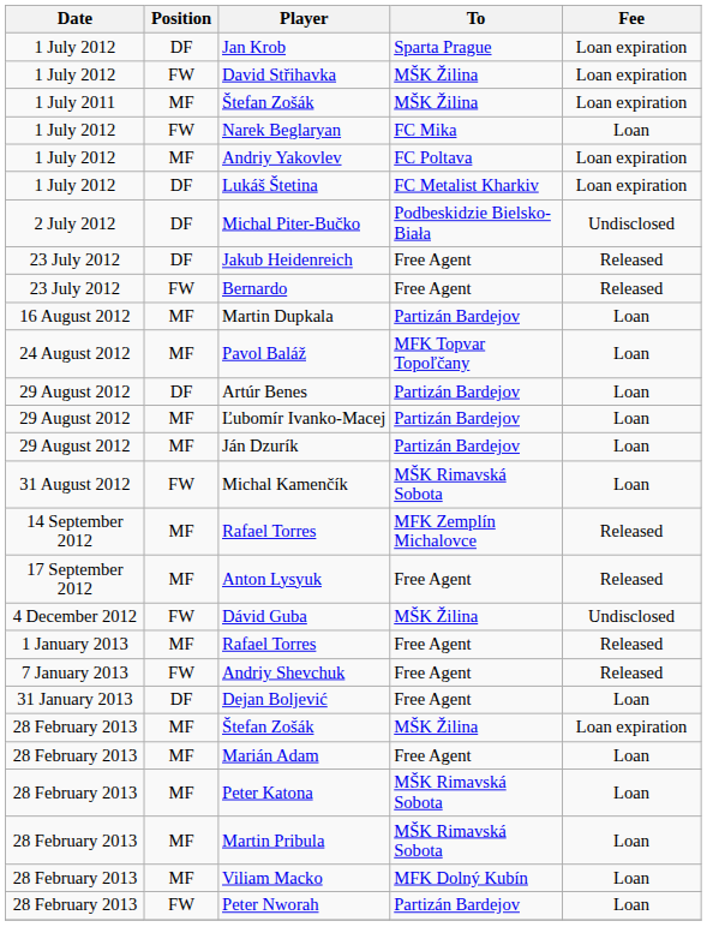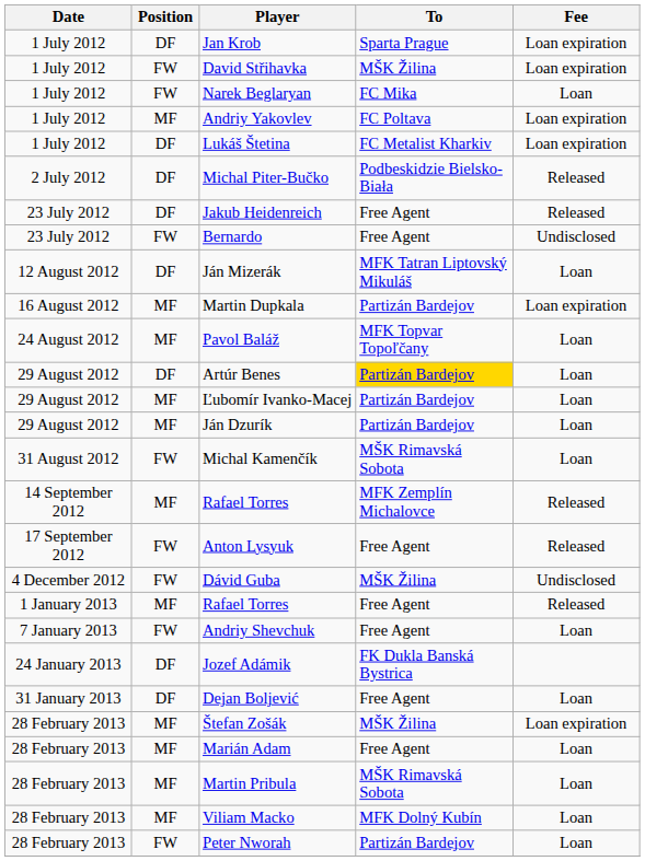 <table class="wikitable" style="text-align: center;">
 <tr>
 <th width=120>Date</th>
 <th width=60>Position</th>
 <th width=150>Player</th>
 <th width=150>To</th>
 <th width=120>Fee</th>
 </tr>
 <tr>
 <td>1 July 2012</td>
 <td>DF</td>
 <td style="text-align:left;"> <a href='#'>Jan Krob</a></td>
 <td style="text-align:left;"> <a href='#'>Sparta Prague</a></td>
 <td>Loan expiration</td>
 </tr>
 <tr>
 <td>1 July 2012</td>
 <td>FW</td>
 <td style="text-align:left;"> <a href='#'>David Střihavka</a></td>
-<td style="text-align:left;"> <a href='#'>MŠK Žilina</a></td>
-<td>Loan expiration</td>
-</tr>
-<tr>
-<td>1 July 2011</td>
-<td>MF</td>
-<td style="text-align:left;"> <a href='#'>Štefan Zošák</a></td>
 <td style="text-align:left;"> <a href='#'>MŠK Žilina</a></td>
 <td>Loan expiration</td>
 </tr>
 <tr>
 <td>1 July 2012</td>
 <td>FW</td>
 <td style="text-align:left;"> <a href='#'>Narek Beglaryan</a></td>
 <td style="text-align:left;"> <a href='#'>FC Mika</a></td>
 <td>Loan</td>
 </tr>
 <tr>
 <td>1 July 2012</td>
 <td>MF</td>
 <td style="text-align:left;"> <a href='#'>Andriy Yakovlev</a></td>
 <td style="text-align:left;"> <a href='#'>FC Poltava</a></td>
 <td>Loan expiration</td>
 </tr>
 <tr>
 <td>1 July 2012</td>
 <td>DF</td>
 <td style="text-align:left;"> <a href='#'>Lukáš Štetina</a></td>
 <td style="text-align:left;"> <a href='#'>FC Metalist Kharkiv</a></td>
 <td>Loan expiration</td>
 </tr>
 <tr>
 <td>2 July 2012</td>
 <td>DF</td>
 <td style="text-align:left;"> <a href='#'>Michal Piter-Bučko</a></td>
 <td style="text-align:left;"> <a href='#'>Podbeskidzie Bielsko-Biała</a></td>
-<td>Undisclosed</td>
+<td>Released</td>
 </tr>
 <tr>
 <td>23 July 2012</td>
 <td>DF</td>
 <td style="text-align:left;"> <a href='#'>Jakub Heidenreich</a></td>
 <td style="text-align:left;">Free Agent</td>
 <td>Released</td>
 </tr>
 <tr>
 <td>23 July 2012</td>
 <td>FW</td>
 <td style="text-align:left;"> <a href='#'>Bernardo</a></td>
 <td style="text-align:left;">Free Agent</td>
-<td>Released</td>
+<td>Undisclosed</td>
+</tr>
+<tr>
+<td>12 August 2012</td>
+<td>DF</td>
+<td style="text-align:left;"> Ján Mizerák</td>
+<td style="text-align:left;"> <a href='#'>MFK Tatran Liptovský Mikuláš</a></td>
+<td>Loan</td>
 </tr>
 <tr>
 <td>16 August 2012</td>
 <td>MF</td>
 <td style="text-align:left;"> Martin Dupkala</td>
 <td style="text-align:left;"> <a href='#'>Partizán Bardejov</a></td>
-<td>Loan</td>
+<td>Loan expiration</td>
 </tr>
 <tr>
 <td>24 August 2012</td>
 <td>MF</td>
 <td style="text-align:left;"> <a href='#'>Pavol Baláž</a></td>
 <td style="text-align:left;"> <a href='#'>MFK Topvar Topoľčany</a></td>
 <td>Loan</td>
 </tr>
 <tr>
 <td>29 August 2012</td>
 <td>DF</td>
 <td style="text-align:left;"> Artúr Benes</td>
-<td style="text-align:left;"> <a href='#'>Partizán Bardejov</a></td>
+<td style="background: gold; text-align:left;"> <a href='#'>Partizán Bardejov</a></td>
 <td>Loan</td>
 </tr>
 <tr>
 <td>29 August 2012</td>
 <td>MF</td>
 <td style="text-align:left;"> Ľubomír Ivanko-Macej</td>
 <td style="text-align:left;"> <a href='#'>Partizán Bardejov</a></td>
 <td>Loan</td>
 </tr>
 <tr>
 <td>29 August 2012</td>
 <td>MF</td>
 <td style="text-align:left;"> Ján Dzurík</td>
 <td style="text-align:left;"> <a href='#'>Partizán Bardejov</a></td>
 <td>Loan</td>
 </tr>
 <tr>
 <td>31 August 2012</td>
 <td>FW</td>
 <td style="text-align:left;"> Michal Kamenčík</td>
 <td style="text-align:left;"> <a href='#'>MŠK Rimavská Sobota</a></td>
 <td>Loan</td>
 </tr>
 <tr>
 <td>14 September 2012</td>
 <td>MF</td>
 <td style="text-align:left;"> <a href='#'>Rafael Torres</a></td>
 <td style="text-align:left;"> <a href='#'>MFK Zemplín Michalovce</a></td>
 <td>Released</td>
 </tr>
 <tr>
 <td>17 September 2012</td>
-<td>MF</td>
+<td>FW</td>
 <td style="text-align:left;"> <a href='#'>Anton Lysyuk</a></td>
 <td style="text-align:left;">Free Agent</td>
 <td>Released</td>
 </tr>
 <tr>
 <td>4 December 2012</td>
 <td>FW</td>
 <td style="text-align:left;"> <a href='#'>Dávid Guba</a></td>
 <td style="text-align:left;"> <a href='#'>MŠK Žilina</a></td>
 <td>Undisclosed</td>
 </tr>
 <tr>
 <td>1 January 2013</td>
 <td>MF</td>
 <td style="text-align:left;"> <a href='#'>Rafael Torres</a></td>
 <td style="text-align:left;">Free Agent</td>
 <td>Released</td>
 </tr>
 <tr>
 <td>7 January 2013</td>
 <td>FW</td>
 <td style="text-align:left;"> <a href='#'>Andriy Shevchuk</a></td>
 <td style="text-align:left;">Free Agent</td>
-<td>Released</td>
+<td>Loan</td>
+</tr>
+<tr>
+<td>24 January 2013</td>
+<td>DF</td>
+<td style="text-align:left;"> <a href='#'>Jozef Adámik</a></td>
+<td style="text-align:left;"> <a href='#'>FK Dukla Banská Bystrica</a></td>
+<td></td>
 </tr>
 <tr>
 <td>31 January 2013</td>
 <td>DF</td>
 <td style="text-align:left;"> <a href='#'>Dejan Boljević</a></td>
 <td style="text-align:left;">Free Agent</td>
 <td>Loan</td>
 </tr>
 <tr>
 <td>28 February 2013</td>
 <td>MF</td>
 <td style="text-align:left;"> <a href='#'>Štefan Zošák</a></td>
 <td style="text-align:left;"> <a href='#'>MŠK Žilina</a></td>
 <td>Loan expiration</td>
 </tr>
 <tr>
 <td>28 February 2013</td>
 <td>MF</td>
 <td style="text-align:left;"> <a href='#'>Marián Adam</a></td>
 <td style="text-align:left;">Free Agent</td>
-<td>Loan</td>
-</tr>
-<tr>
-<td>28 February 2013</td>
-<td>MF</td>
-<td style="text-align:left;"> <a href='#'>Peter Katona</a></td>
-<td style="text-align:left;"> <a href='#'>MŠK Rimavská Sobota</a></td>
 <td>Loan</td>
 </tr>
 <tr>
 <td>28 February 2013</td>
 <td>MF</td>
 <td style="text-align:left;"> <a href='#'>Martin Pribula</a></td>
 <td style="text-align:left;"> <a href='#'>MŠK Rimavská Sobota</a></td>
 <td>Loan</td>
 </tr>
 <tr>
 <td>28 February 2013</td>
 <td>MF</td>
 <td style="text-align:left;"> <a href='#'>Viliam Macko</a></td>
 <td style="text-align:left;"> <a href='#'>MFK Dolný Kubín</a></td>
 <td>Loan</td>
 </tr>
 <tr>
 <td>28 February 2013</td>
 <td>FW</td>
 <td style="text-align:left;"> <a href='#'>Peter Nworah</a></td>
 <td style="text-align:left;"> <a href='#'>Partizán Bardejov</a></td>
 <td>Loan</td>
 </tr>
 <tr>
 </tr>
 </table>
